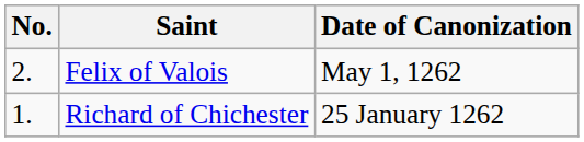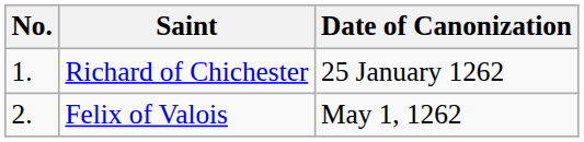 <table class="wikitable">
 <tr>
 <th>No.</th>
 <th>Saint</th>
 <th>Date of Canonization</th>
 </tr>
 <tr>
+<td>1.</td>
+<td><a href='#'>Richard of Chichester</a></td>
+<td>25 January 1262</td>
+</tr>
+<tr>
 <td>2.</td>
 <td><a href='#'>Felix of Valois</a></td>
 <td>May 1, 1262</td>
 </tr>
-<tr>
-<td>1.</td>
-<td><a href='#'>Richard of Chichester</a></td>
-<td>25 January 1262</td>
-</tr>
 </table>
